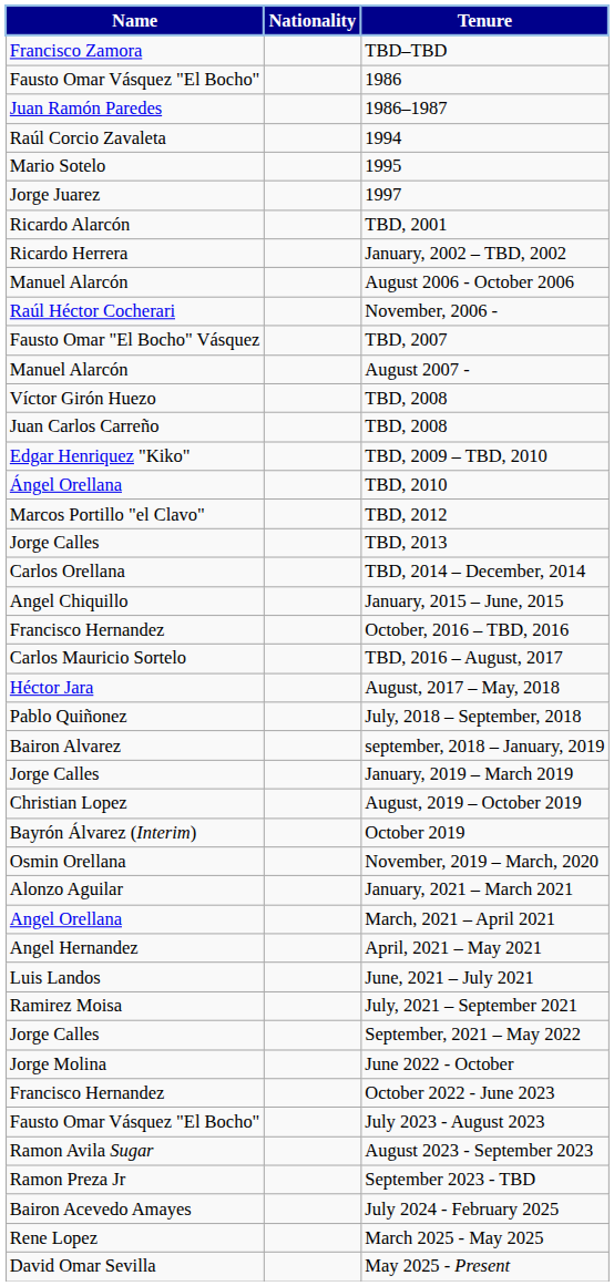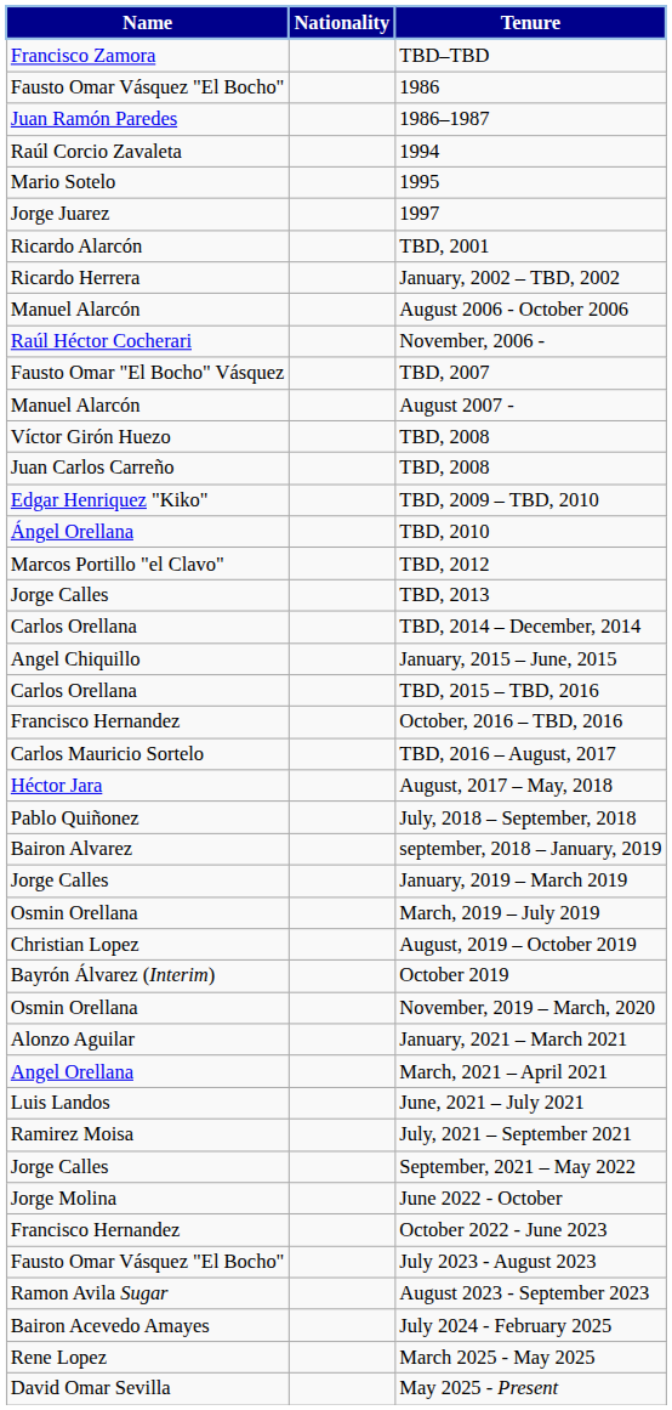 <table class="wikitable sortable">
 <tr>
 <th style="background:#00008B; color:#FFFFFF; border:2px solid #96C0E6;" scope="col">Name</th>
 <th style="background:#00008B; color:#FFFFFF; border:2px solid #96C0E6;" scope="col">Nationality</th>
 <th style="background:#00008B; color:#FFFFFF; border:2px solid #96C0E6;" scope="col">Tenure</th>
 </tr>
 <tr>
 <td><a href='#'>Francisco Zamora</a></td>
 <td></td>
 <td>TBD–TBD</td>
 </tr>
 <tr>
 <td>Fausto Omar Vásquez "El Bocho"</td>
 <td></td>
 <td>1986</td>
 </tr>
 <tr>
 <td><a href='#'>Juan Ramón Paredes</a></td>
 <td></td>
 <td>1986–1987</td>
 </tr>
 <tr>
 <td>Raúl Corcio Zavaleta</td>
 <td></td>
 <td>1994</td>
 </tr>
 <tr>
 <td>Mario Sotelo</td>
 <td></td>
 <td>1995</td>
 </tr>
 <tr>
 <td>Jorge Juarez</td>
 <td></td>
 <td>1997</td>
 </tr>
 <tr>
 <td>Ricardo Alarcón</td>
 <td></td>
 <td>TBD, 2001</td>
 </tr>
 <tr>
 <td>Ricardo Herrera</td>
 <td></td>
 <td>January, 2002 – TBD, 2002</td>
 </tr>
 <tr>
 <td>Manuel Alarcón</td>
 <td></td>
 <td>August 2006 - October 2006</td>
 </tr>
 <tr>
 <td><a href='#'>Raúl Héctor Cocherari</a> </td>
 <td></td>
 <td>November, 2006 -</td>
 </tr>
 <tr>
 <td>Fausto Omar "El Bocho" Vásquez</td>
 <td></td>
 <td>TBD, 2007</td>
 </tr>
 <tr>
 <td>Manuel Alarcón </td>
 <td></td>
 <td>August 2007 -</td>
 </tr>
 <tr>
 <td>Víctor Girón Huezo</td>
 <td></td>
 <td>TBD, 2008</td>
 </tr>
 <tr>
 <td>Juan Carlos Carreño</td>
 <td></td>
 <td>TBD, 2008</td>
 </tr>
 <tr>
 <td><a href='#'>Edgar Henriquez</a> "Kiko"</td>
 <td></td>
 <td>TBD, 2009 – TBD, 2010</td>
 </tr>
 <tr>
 <td><a href='#'>Ángel Orellana</a></td>
 <td></td>
 <td>TBD, 2010</td>
 </tr>
 <tr>
 <td>Marcos Portillo "el Clavo"</td>
 <td></td>
 <td>TBD, 2012</td>
 </tr>
 <tr>
 <td>Jorge Calles</td>
 <td></td>
 <td>TBD, 2013</td>
 </tr>
 <tr>
 <td>Carlos Orellana</td>
 <td></td>
 <td>TBD, 2014 – December, 2014</td>
 </tr>
 <tr>
 <td>Angel Chiquillo</td>
 <td></td>
 <td>January, 2015 – June, 2015</td>
 </tr>
 <tr>
+<td>Carlos Orellana</td>
+<td></td>
+<td>TBD, 2015 – TBD, 2016</td>
+</tr>
+<tr>
 <td>Francisco Hernandez</td>
 <td></td>
 <td>October, 2016 – TBD, 2016</td>
 </tr>
 <tr>
 <td>Carlos Mauricio Sortelo</td>
 <td></td>
 <td>TBD, 2016 – August, 2017</td>
 </tr>
 <tr>
 <td><a href='#'>Héctor Jara</a></td>
 <td></td>
 <td>August, 2017 – May, 2018</td>
 </tr>
 <tr>
 <td>Pablo Quiñonez</td>
 <td></td>
 <td>July, 2018 – September, 2018</td>
 </tr>
 <tr>
 <td>Bairon Alvarez</td>
 <td></td>
 <td>september, 2018 – January, 2019</td>
 </tr>
 <tr>
 <td>Jorge Calles</td>
 <td></td>
 <td>January, 2019 – March 2019</td>
 </tr>
 <tr>
+<td>Osmin Orellana</td>
+<td></td>
+<td>March, 2019 – July 2019</td>
+</tr>
+<tr>
 <td>Christian Lopez</td>
 <td></td>
 <td>August, 2019 – October 2019</td>
 </tr>
 <tr>
 <td>Bayrón Álvarez  (<em>Interim</em>)</td>
 <td></td>
 <td>October 2019</td>
 </tr>
 <tr>
 <td>Osmin Orellana</td>
 <td></td>
 <td>November, 2019 – March, 2020</td>
 </tr>
 <tr>
 <td>Alonzo Aguilar</td>
 <td></td>
 <td>January, 2021 – March 2021</td>
 </tr>
 <tr>
 <td><a href='#'>Angel Orellana</a></td>
 <td></td>
 <td>March, 2021 – April 2021</td>
-</tr>
-<tr>
-<td>Angel Hernandez</td>
-<td></td>
-<td>April, 2021 – May 2021</td>
 </tr>
 <tr>
 <td>Luis Landos</td>
 <td></td>
 <td>June, 2021 – July 2021</td>
 </tr>
 <tr>
 <td>Ramirez Moisa</td>
 <td></td>
 <td>July, 2021 – September 2021</td>
 </tr>
 <tr>
 <td>Jorge Calles</td>
 <td></td>
 <td>September, 2021 – May 2022</td>
 </tr>
 <tr>
 <td>Jorge Molina</td>
 <td></td>
 <td>June 2022 - October</td>
 </tr>
 <tr>
 <td>Francisco Hernandez</td>
 <td></td>
 <td>October 2022 - June 2023</td>
 </tr>
 <tr>
 <td>Fausto Omar Vásquez "El Bocho"</td>
 <td></td>
 <td>July 2023 - August 2023</td>
 </tr>
 <tr>
 <td>Ramon Avila <em>Sugar</em></td>
 <td></td>
 <td>August 2023 - September 2023</td>
 </tr>
 <tr>
-<td>Ramon Preza Jr</td>
-<td></td>
-<td>September 2023 - TBD</td>
-</tr>
-<tr>
 <td>Bairon Acevedo Amayes</td>
 <td></td>
 <td>July 2024 - February 2025</td>
 </tr>
 <tr>
 <td>Rene Lopez</td>
 <td></td>
 <td>March 2025 - May 2025</td>
 </tr>
 <tr>
 <td>David Omar Sevilla</td>
 <td></td>
 <td>May 2025 - <em>Present</em></td>
 </tr>
 </table>
